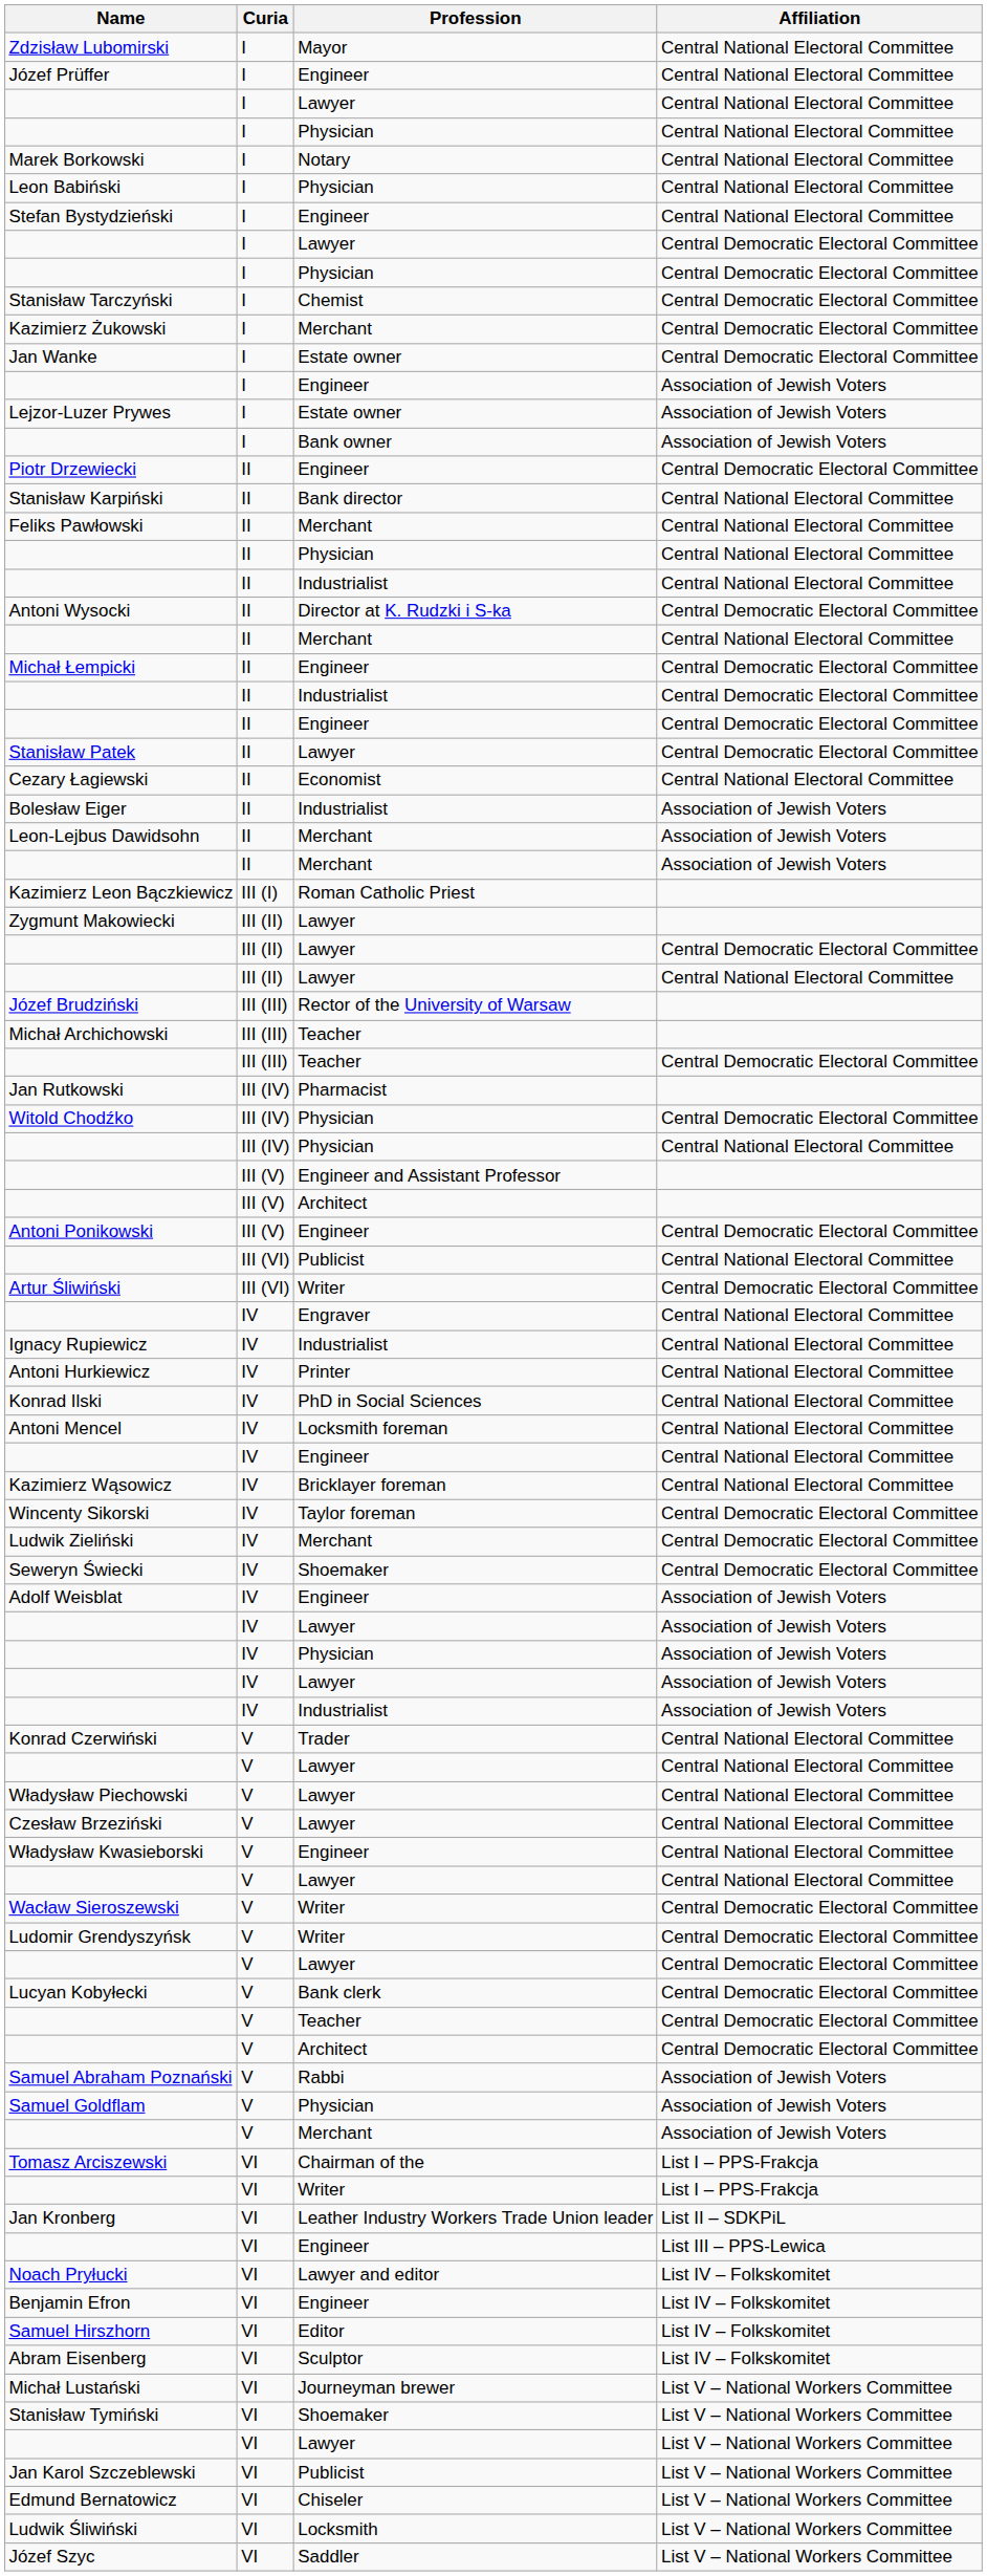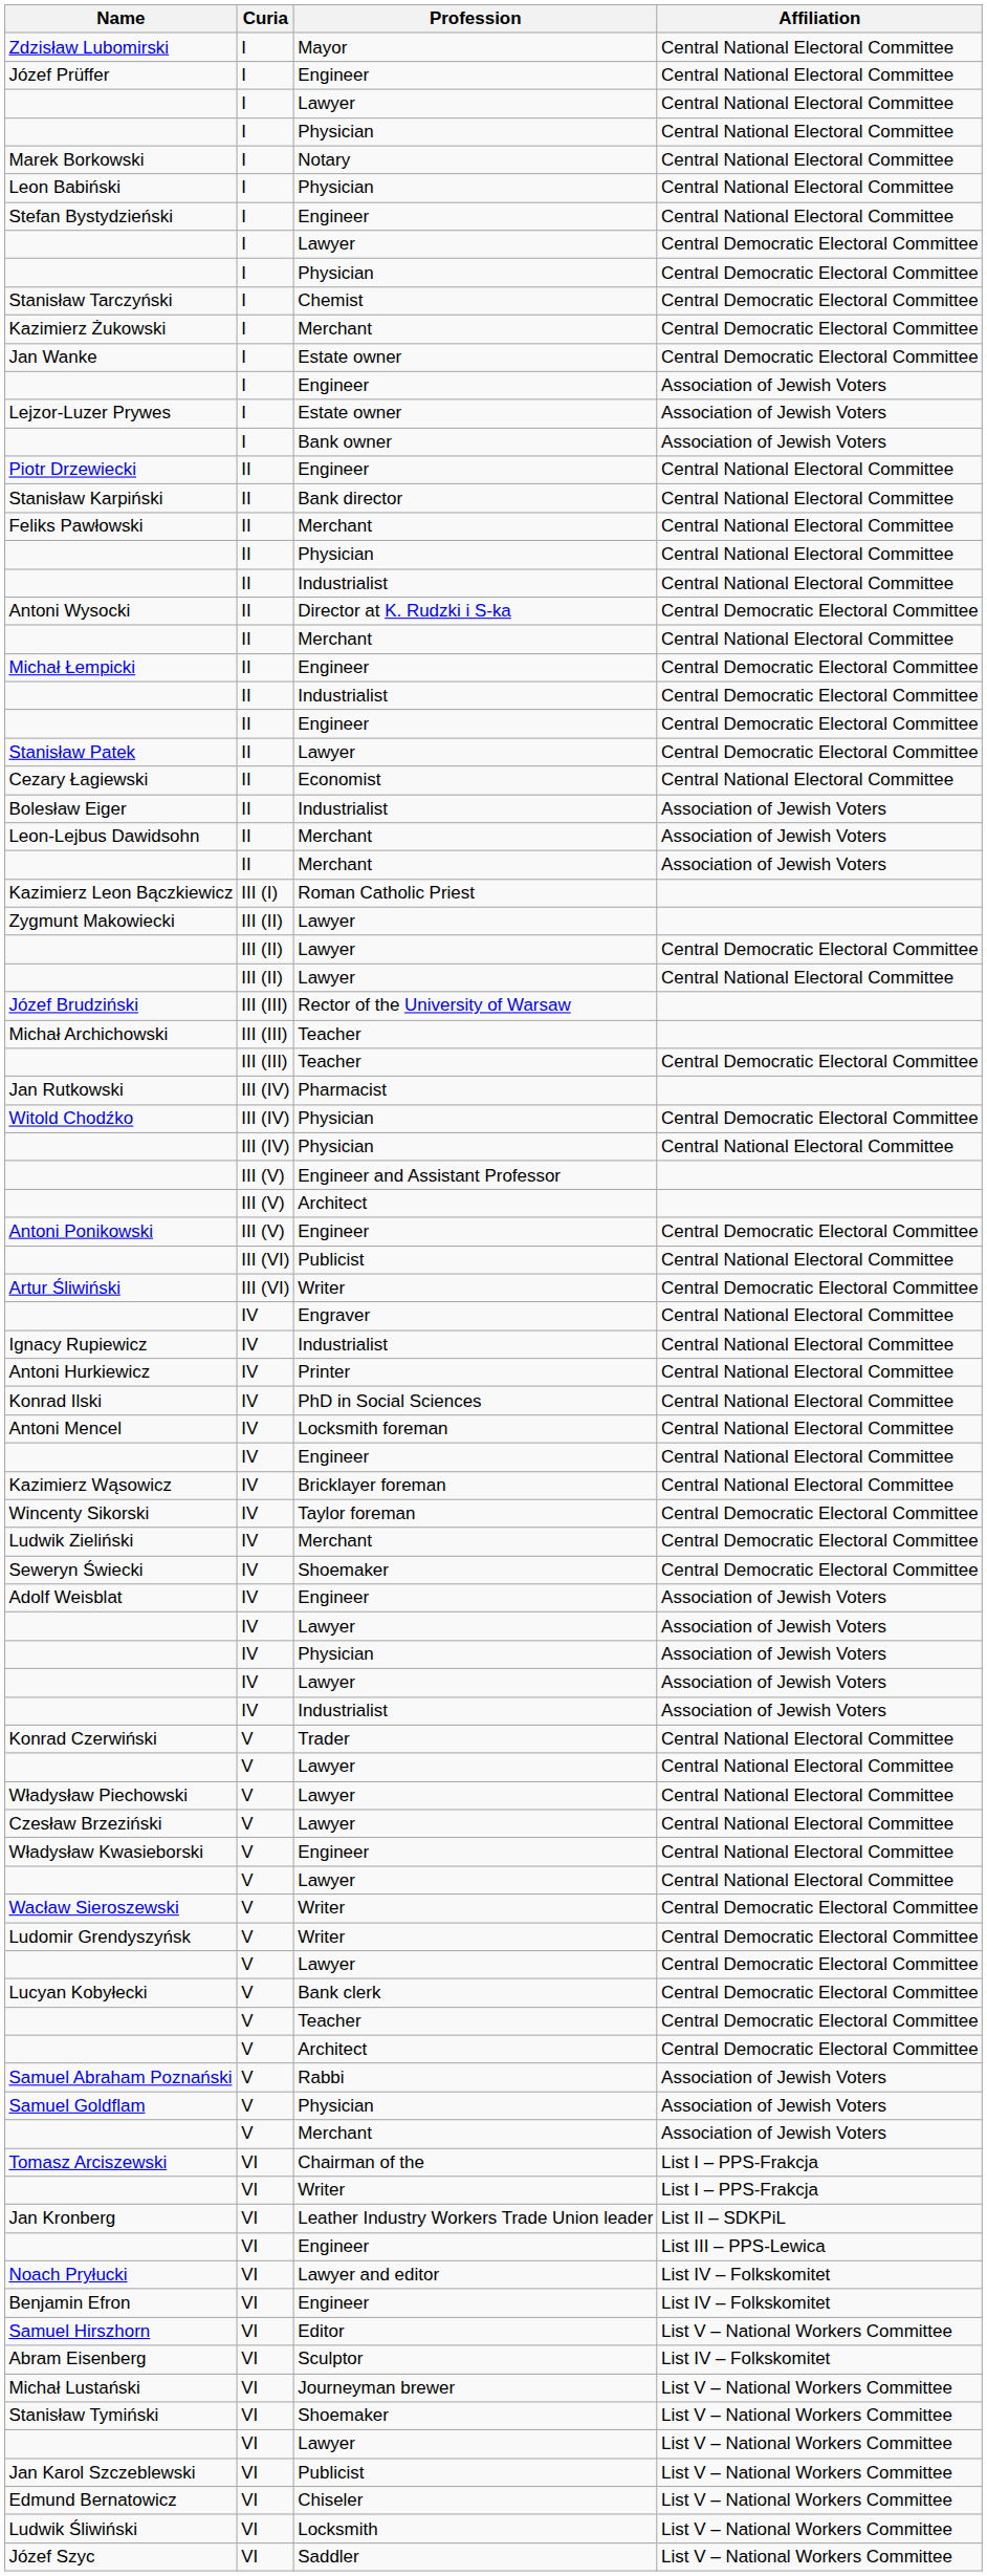 <table class="wikitable">
 <tr>
 <th>Name</th>
 <th>Curia</th>
 <th>Profession</th>
 <th>Affiliation</th>
 </tr>
 <tr>
 <td><a href='#'>Zdzisław Lubomirski</a></td>
 <td>I</td>
 <td>Mayor</td>
 <td>Central National Electoral Committee</td>
 </tr>
 <tr>
 <td>Józef Prüffer</td>
 <td>I</td>
 <td>Engineer</td>
 <td>Central National Electoral Committee</td>
 </tr>
 <tr>
 <td></td>
 <td>I</td>
 <td>Lawyer</td>
 <td>Central National Electoral Committee</td>
 </tr>
 <tr>
 <td></td>
 <td>I</td>
 <td>Physician</td>
 <td>Central National Electoral Committee</td>
 </tr>
 <tr>
 <td>Marek Borkowski</td>
 <td>I</td>
 <td>Notary</td>
 <td>Central National Electoral Committee</td>
 </tr>
 <tr>
 <td>Leon Babiński</td>
 <td>I</td>
 <td>Physician</td>
 <td>Central National Electoral Committee</td>
 </tr>
 <tr>
 <td>Stefan Bystydzieński</td>
 <td>I</td>
 <td>Engineer</td>
 <td>Central National Electoral Committee</td>
 </tr>
 <tr>
 <td></td>
 <td>I</td>
 <td>Lawyer</td>
 <td>Central Democratic Electoral Committee</td>
 </tr>
 <tr>
 <td></td>
 <td>I</td>
 <td>Physician</td>
 <td>Central Democratic Electoral Committee</td>
 </tr>
 <tr>
 <td>Stanisław Tarczyński</td>
 <td>I</td>
 <td>Chemist</td>
 <td>Central Democratic Electoral Committee</td>
 </tr>
 <tr>
 <td>Kazimierz Żukowski</td>
 <td>I</td>
 <td>Merchant</td>
 <td>Central Democratic Electoral Committee</td>
 </tr>
 <tr>
 <td>Jan Wanke</td>
 <td>I</td>
 <td>Estate owner</td>
 <td>Central Democratic Electoral Committee</td>
 </tr>
 <tr>
 <td></td>
 <td>I</td>
 <td>Engineer</td>
 <td>Association of Jewish Voters</td>
 </tr>
 <tr>
 <td>Lejzor-Luzer Prywes</td>
 <td>I</td>
 <td>Estate owner</td>
 <td>Association of Jewish Voters</td>
 </tr>
 <tr>
 <td></td>
 <td>I</td>
 <td>Bank owner</td>
 <td>Association of Jewish Voters</td>
 </tr>
 <tr>
 <td><a href='#'>Piotr Drzewiecki</a></td>
 <td>II</td>
 <td>Engineer</td>
-<td>Central Democratic Electoral Committee</td>
+<td>Central National Electoral Committee</td>
 </tr>
 <tr>
 <td>Stanisław Karpiński</td>
 <td>II</td>
 <td>Bank director</td>
 <td>Central National Electoral Committee</td>
 </tr>
 <tr>
 <td>Feliks Pawłowski</td>
 <td>II</td>
 <td>Merchant</td>
 <td>Central National Electoral Committee</td>
 </tr>
 <tr>
 <td></td>
 <td>II</td>
 <td>Physician</td>
 <td>Central National Electoral Committee</td>
 </tr>
 <tr>
 <td></td>
 <td>II</td>
 <td>Industrialist</td>
 <td>Central National Electoral Committee</td>
 </tr>
 <tr>
 <td>Antoni Wysocki</td>
 <td>II</td>
 <td>Director at <a href='#'>K. Rudzki i S-ka</a></td>
 <td>Central Democratic Electoral Committee</td>
 </tr>
 <tr>
 <td></td>
 <td>II</td>
 <td>Merchant</td>
 <td>Central National Electoral Committee</td>
 </tr>
 <tr>
 <td><a href='#'>Michał Łempicki</a></td>
 <td>II</td>
 <td>Engineer</td>
 <td>Central Democratic Electoral Committee</td>
 </tr>
 <tr>
 <td></td>
 <td>II</td>
 <td>Industrialist</td>
 <td>Central Democratic Electoral Committee</td>
 </tr>
 <tr>
 <td></td>
 <td>II</td>
 <td>Engineer</td>
 <td>Central Democratic Electoral Committee</td>
 </tr>
 <tr>
 <td><a href='#'>Stanisław Patek</a></td>
 <td>II</td>
 <td>Lawyer</td>
 <td>Central Democratic Electoral Committee</td>
 </tr>
 <tr>
 <td>Cezary Łagiewski</td>
 <td>II</td>
 <td>Economist</td>
 <td>Central National Electoral Committee</td>
 </tr>
 <tr>
 <td>Bolesław Eiger</td>
 <td>II</td>
 <td>Industrialist</td>
 <td>Association of Jewish Voters</td>
 </tr>
 <tr>
 <td>Leon-Lejbus Dawidsohn</td>
 <td>II</td>
 <td>Merchant</td>
 <td>Association of Jewish Voters</td>
 </tr>
 <tr>
 <td></td>
 <td>II</td>
 <td>Merchant</td>
 <td>Association of Jewish Voters</td>
 </tr>
 <tr>
 <td>Kazimierz Leon Bączkiewicz</td>
 <td>III (I)</td>
 <td>Roman Catholic Priest</td>
 <td></td>
 </tr>
 <tr>
 <td>Zygmunt Makowiecki</td>
 <td>III (II)</td>
 <td>Lawyer</td>
 <td></td>
 </tr>
 <tr>
 <td></td>
 <td>III (II)</td>
 <td>Lawyer</td>
 <td>Central Democratic Electoral Committee</td>
 </tr>
 <tr>
 <td></td>
 <td>III (II)</td>
 <td>Lawyer</td>
 <td>Central National Electoral Committee</td>
 </tr>
 <tr>
 <td><a href='#'>Józef Brudziński</a></td>
 <td>III (III)</td>
 <td>Rector of the <a href='#'>University of Warsaw</a></td>
 <td></td>
 </tr>
 <tr>
 <td>Michał Archichowski</td>
 <td>III (III)</td>
 <td>Teacher</td>
 <td></td>
 </tr>
 <tr>
 <td></td>
 <td>III (III)</td>
 <td>Teacher</td>
 <td>Central Democratic Electoral Committee</td>
 </tr>
 <tr>
 <td>Jan Rutkowski</td>
 <td>III (IV)</td>
 <td>Pharmacist</td>
 <td></td>
 </tr>
 <tr>
 <td><a href='#'>Witold Chodźko</a></td>
 <td>III (IV)</td>
 <td>Physician</td>
 <td>Central Democratic Electoral Committee</td>
 </tr>
 <tr>
 <td></td>
 <td>III (IV)</td>
 <td>Physician</td>
 <td>Central National Electoral Committee</td>
 </tr>
 <tr>
 <td></td>
 <td>III (V)</td>
 <td>Engineer and Assistant Professor</td>
 <td></td>
 </tr>
 <tr>
 <td></td>
 <td>III (V)</td>
 <td>Architect</td>
 <td></td>
 </tr>
 <tr>
 <td><a href='#'>Antoni Ponikowski</a></td>
 <td>III (V)</td>
 <td>Engineer</td>
 <td>Central Democratic Electoral Committee</td>
 </tr>
 <tr>
 <td></td>
 <td>III (VI)</td>
 <td>Publicist</td>
 <td>Central National Electoral Committee</td>
 </tr>
 <tr>
 <td><a href='#'>Artur Śliwiński</a></td>
 <td>III (VI)</td>
 <td>Writer</td>
 <td>Central Democratic Electoral Committee</td>
 </tr>
 <tr>
 <td></td>
 <td>IV</td>
 <td>Engraver</td>
 <td>Central National Electoral Committee</td>
 </tr>
 <tr>
 <td>Ignacy Rupiewicz</td>
 <td>IV</td>
 <td>Industrialist</td>
 <td>Central National Electoral Committee</td>
 </tr>
 <tr>
 <td>Antoni Hurkiewicz</td>
 <td>IV</td>
 <td>Printer</td>
 <td>Central National Electoral Committee</td>
 </tr>
 <tr>
 <td>Konrad Ilski</td>
 <td>IV</td>
 <td>PhD in Social Sciences</td>
 <td>Central National Electoral Committee</td>
 </tr>
 <tr>
 <td>Antoni Mencel</td>
 <td>IV</td>
 <td>Locksmith foreman</td>
 <td>Central National Electoral Committee</td>
 </tr>
 <tr>
 <td></td>
 <td>IV</td>
 <td>Engineer</td>
 <td>Central National Electoral Committee</td>
 </tr>
 <tr>
 <td>Kazimierz Wąsowicz</td>
 <td>IV</td>
 <td>Bricklayer foreman</td>
 <td>Central National Electoral Committee</td>
 </tr>
 <tr>
 <td>Wincenty Sikorski</td>
 <td>IV</td>
 <td>Taylor foreman</td>
 <td>Central Democratic Electoral Committee</td>
 </tr>
 <tr>
 <td>Ludwik Zieliński</td>
 <td>IV</td>
 <td>Merchant</td>
 <td>Central Democratic Electoral Committee</td>
 </tr>
 <tr>
 <td>Seweryn Świecki</td>
 <td>IV</td>
 <td>Shoemaker</td>
 <td>Central Democratic Electoral Committee</td>
 </tr>
 <tr>
 <td>Adolf Weisblat</td>
 <td>IV</td>
 <td>Engineer</td>
 <td>Association of Jewish Voters</td>
 </tr>
 <tr>
 <td></td>
 <td>IV</td>
 <td>Lawyer</td>
 <td>Association of Jewish Voters</td>
 </tr>
 <tr>
 <td></td>
 <td>IV</td>
 <td>Physician</td>
 <td>Association of Jewish Voters</td>
 </tr>
 <tr>
 <td></td>
 <td>IV</td>
 <td>Lawyer</td>
 <td>Association of Jewish Voters</td>
 </tr>
 <tr>
 <td></td>
 <td>IV</td>
 <td>Industrialist</td>
 <td>Association of Jewish Voters</td>
 </tr>
 <tr>
 <td>Konrad Czerwiński</td>
 <td>V</td>
 <td>Trader</td>
 <td>Central National Electoral Committee</td>
 </tr>
 <tr>
 <td></td>
 <td>V</td>
 <td>Lawyer</td>
 <td>Central National Electoral Committee</td>
 </tr>
 <tr>
 <td>Władysław Piechowski</td>
 <td>V</td>
 <td>Lawyer</td>
 <td>Central National Electoral Committee</td>
 </tr>
 <tr>
 <td>Czesław Brzeziński</td>
 <td>V</td>
 <td>Lawyer</td>
 <td>Central National Electoral Committee</td>
 </tr>
 <tr>
 <td>Władysław Kwasieborski</td>
 <td>V</td>
 <td>Engineer</td>
 <td>Central National Electoral Committee</td>
 </tr>
 <tr>
 <td></td>
 <td>V</td>
 <td>Lawyer</td>
 <td>Central National Electoral Committee</td>
 </tr>
 <tr>
 <td><a href='#'>Wacław Sieroszewski</a></td>
 <td>V</td>
 <td>Writer</td>
 <td>Central Democratic Electoral Committee</td>
 </tr>
 <tr>
 <td>Ludomir Grendyszyńsk</td>
 <td>V</td>
 <td>Writer</td>
 <td>Central Democratic Electoral Committee</td>
 </tr>
 <tr>
 <td></td>
 <td>V</td>
 <td>Lawyer</td>
 <td>Central Democratic Electoral Committee</td>
 </tr>
 <tr>
 <td>Lucyan Kobyłecki</td>
 <td>V</td>
 <td>Bank clerk</td>
 <td>Central Democratic Electoral Committee</td>
 </tr>
 <tr>
 <td></td>
 <td>V</td>
 <td>Teacher</td>
 <td>Central Democratic Electoral Committee</td>
 </tr>
 <tr>
 <td></td>
 <td>V</td>
 <td>Architect</td>
 <td>Central Democratic Electoral Committee</td>
 </tr>
 <tr>
 <td><a href='#'>Samuel Abraham Poznański</a></td>
 <td>V</td>
 <td>Rabbi</td>
 <td>Association of Jewish Voters</td>
 </tr>
 <tr>
 <td><a href='#'>Samuel Goldflam</a></td>
 <td>V</td>
 <td>Physician</td>
 <td>Association of Jewish Voters</td>
 </tr>
 <tr>
 <td></td>
 <td>V</td>
 <td>Merchant</td>
 <td>Association of Jewish Voters</td>
 </tr>
 <tr>
 <td><a href='#'>Tomasz Arciszewski</a></td>
 <td>VI</td>
 <td>Chairman of the </td>
 <td>List I – PPS-Frakcja</td>
 </tr>
 <tr>
 <td></td>
 <td>VI</td>
 <td>Writer</td>
 <td>List I – PPS-Frakcja</td>
 </tr>
 <tr>
 <td>Jan Kronberg</td>
 <td>VI</td>
 <td>Leather Industry Workers Trade Union leader</td>
 <td>List II – SDKPiL</td>
 </tr>
 <tr>
 <td></td>
 <td>VI</td>
 <td>Engineer</td>
 <td>List III – PPS-Lewica</td>
 </tr>
 <tr>
 <td><a href='#'>Noach Pryłucki</a></td>
 <td>VI</td>
 <td>Lawyer and editor</td>
 <td>List IV – Folkskomitet</td>
 </tr>
 <tr>
 <td>Benjamin Efron</td>
 <td>VI</td>
 <td>Engineer</td>
 <td>List IV – Folkskomitet</td>
 </tr>
 <tr>
 <td><a href='#'>Samuel Hirszhorn</a></td>
 <td>VI</td>
 <td>Editor</td>
-<td>List IV – Folkskomitet</td>
+<td>List V – National Workers Committee</td>
 </tr>
 <tr>
 <td>Abram Eisenberg</td>
 <td>VI</td>
 <td>Sculptor</td>
 <td>List IV – Folkskomitet</td>
 </tr>
 <tr>
 <td>Michał Lustański</td>
 <td>VI</td>
 <td>Journeyman brewer</td>
 <td>List V – National Workers Committee</td>
 </tr>
 <tr>
 <td>Stanisław Tymiński</td>
 <td>VI</td>
 <td>Shoemaker</td>
 <td>List V – National Workers Committee</td>
 </tr>
 <tr>
 <td></td>
 <td>VI</td>
 <td>Lawyer</td>
 <td>List V – National Workers Committee</td>
 </tr>
 <tr>
 <td>Jan Karol Szczeblewski</td>
 <td>VI</td>
 <td>Publicist</td>
 <td>List V – National Workers Committee</td>
 </tr>
 <tr>
 <td>Edmund Bernatowicz</td>
 <td>VI</td>
 <td>Chiseler</td>
 <td>List V – National Workers Committee</td>
 </tr>
 <tr>
 <td>Ludwik Śliwiński</td>
 <td>VI</td>
 <td>Locksmith</td>
 <td>List V – National Workers Committee</td>
 </tr>
 <tr>
 <td>Józef Szyc</td>
 <td>VI</td>
 <td>Saddler</td>
 <td>List V – National Workers Committee</td>
 </tr>
 </table>
